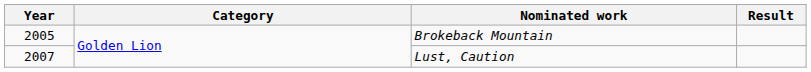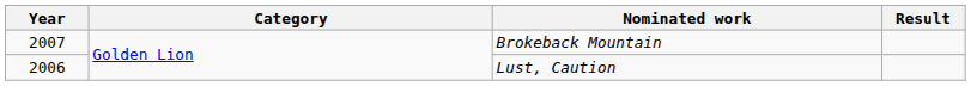 <table class=wikitable>
 <tr>
 <th scope="col" style="width:5em;">Year</th>
 <th scope="col" style="width:26em;">Category</th>
 <th scope="col" style="width:25em;">Nominated work</th>
 <th scope="col" style="width:5em;">Result</th>
 </tr>
 <tr>
-<td style="text-align:center;">2005</td>
+<td style="text-align:center;">2007</td>
 <td rowspan=2><a href='#'>Golden Lion</a></td>
 <td><em>Brokeback Mountain</em></td>
 <td></td>
 </tr>
 <tr>
-<td style="text-align:center;">2007</td>
+<td style="text-align:center;">2006</td>
 <td><em>Lust, Caution</em></td>
 <td></td>
 </tr>
 </table>
